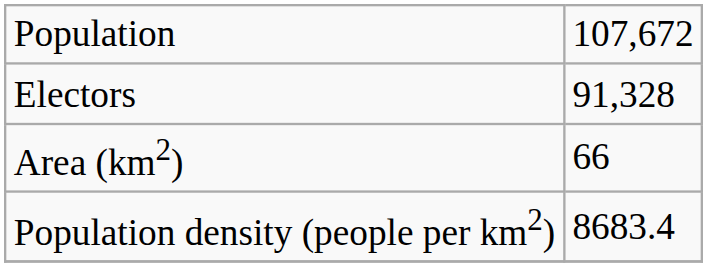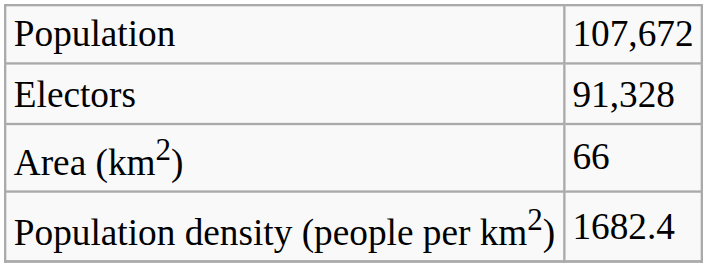 <table class="wikitable">
 <tr>
 <td>Population</td>
 <td>107,672</td>
 </tr>
 <tr>
 <td>Electors</td>
 <td>91,328</td>
 </tr>
 <tr>
 <td>Area (km<sup>2</sup>)</td>
 <td>66</td>
 </tr>
 <tr>
 <td>Population density (people per km<sup>2</sup>)</td>
-<td>8683.4</td>
+<td>1682.4</td>
 </tr>
 <tr>
 </tr>
 </table>
